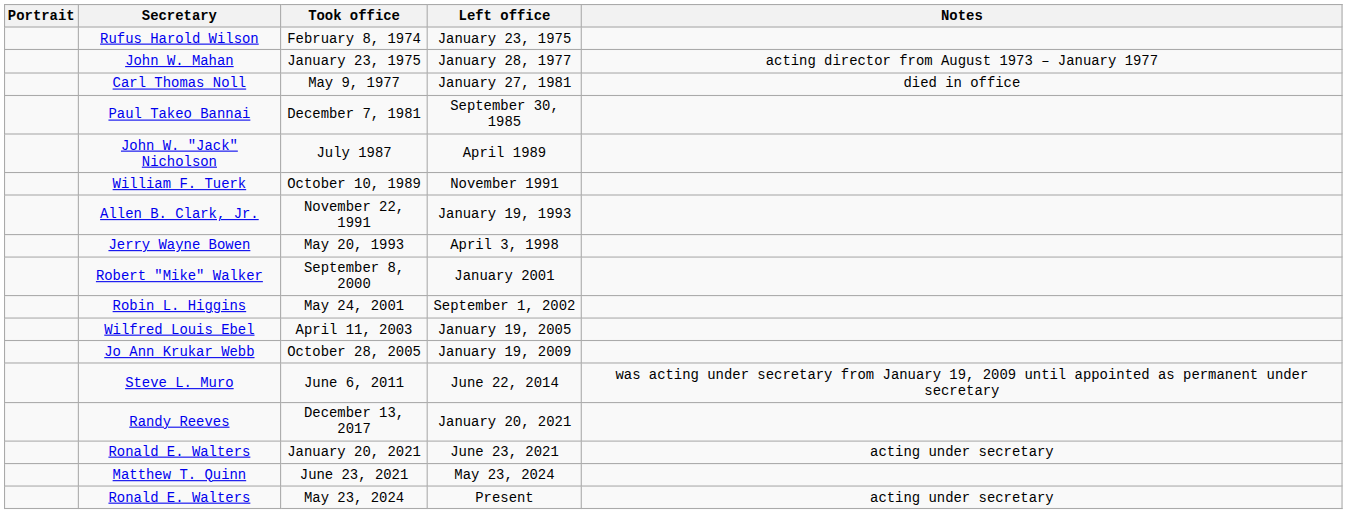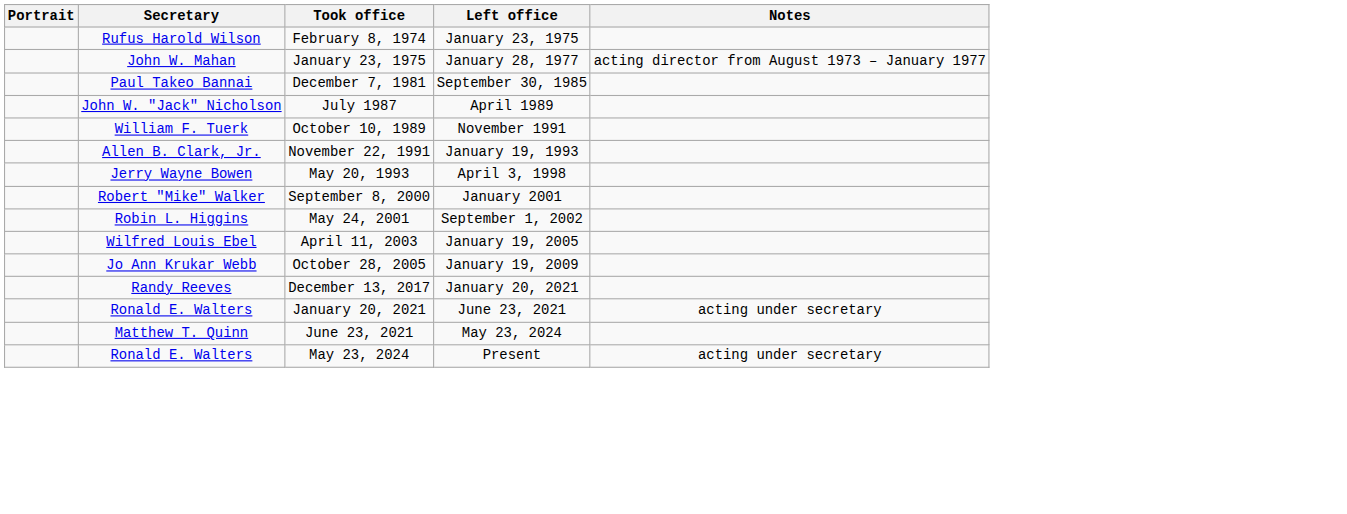 <table class=wikitable style="text-align:center">
 <tr>
 <th>Portrait</th>
 <th>Secretary</th>
 <th>Took office</th>
 <th>Left office</th>
 <th>Notes</th>
 </tr>
 <tr>
 <td></td>
 <td><a href='#'>Rufus Harold Wilson</a></td>
 <td>February 8, 1974</td>
 <td>January 23, 1975</td>
 <td></td>
 </tr>
 <tr>
 <td></td>
 <td><a href='#'>John W. Mahan</a></td>
 <td>January 23, 1975</td>
 <td>January 28, 1977</td>
 <td>acting director from August 1973 – January 1977</td>
-</tr>
-<tr>
-<td></td>
-<td><a href='#'>Carl Thomas Noll</a></td>
-<td>May 9, 1977</td>
-<td>January 27, 1981</td>
-<td>died in office</td>
 </tr>
 <tr>
 <td></td>
 <td><a href='#'>Paul Takeo Bannai</a></td>
 <td>December 7, 1981</td>
 <td>September 30, 1985</td>
 <td></td>
 </tr>
 <tr>
 <td></td>
 <td><a href='#'>John W. "Jack" Nicholson</a></td>
 <td>July 1987</td>
 <td>April 1989</td>
 <td></td>
 </tr>
 <tr>
 <td></td>
 <td><a href='#'>William F. Tuerk</a></td>
 <td>October 10, 1989</td>
 <td>November 1991</td>
 <td></td>
 </tr>
 <tr>
 <td></td>
 <td><a href='#'>Allen B. Clark, Jr.</a></td>
 <td>November 22, 1991</td>
 <td>January 19, 1993</td>
 <td></td>
 </tr>
 <tr>
 <td></td>
 <td><a href='#'>Jerry Wayne Bowen</a></td>
 <td>May 20, 1993</td>
 <td>April 3, 1998</td>
 <td></td>
 </tr>
 <tr>
 <td></td>
 <td><a href='#'>Robert "Mike" Walker</a></td>
 <td>September 8, 2000</td>
 <td>January 2001</td>
 <td></td>
 </tr>
 <tr>
 <td></td>
 <td><a href='#'>Robin L. Higgins</a></td>
 <td>May 24, 2001</td>
 <td>September 1, 2002</td>
 <td></td>
 </tr>
 <tr>
 <td></td>
 <td><a href='#'>Wilfred Louis Ebel</a></td>
 <td>April 11, 2003</td>
 <td>January 19, 2005</td>
 <td></td>
 </tr>
 <tr>
 <td></td>
 <td><a href='#'>Jo Ann Krukar Webb</a></td>
 <td>October 28, 2005</td>
 <td>January 19, 2009</td>
 <td></td>
 </tr>
 <tr>
 <td></td>
-<td><a href='#'>Steve L. Muro</a></td>
-<td>June 6, 2011</td>
-<td>June 22, 2014</td>
-<td>was acting under secretary from January 19, 2009 until appointed as permanent under secretary</td>
-</tr>
-<tr>
-<td></td>
 <td><a href='#'>Randy Reeves</a></td>
 <td>December 13, 2017</td>
 <td>January 20, 2021</td>
 <td></td>
 </tr>
 <tr>
 <td></td>
 <td><a href='#'>Ronald E. Walters</a></td>
 <td>January 20, 2021</td>
 <td>June 23, 2021</td>
 <td>acting under secretary</td>
 </tr>
 <tr>
 <td></td>
 <td><a href='#'>Matthew T. Quinn</a></td>
 <td>June 23, 2021</td>
 <td>May 23, 2024</td>
 <td></td>
 </tr>
 <tr>
 <td></td>
 <td><a href='#'>Ronald E. Walters</a></td>
 <td>May 23, 2024</td>
 <td>Present</td>
 <td>acting under secretary</td>
 </tr>
 </table>
